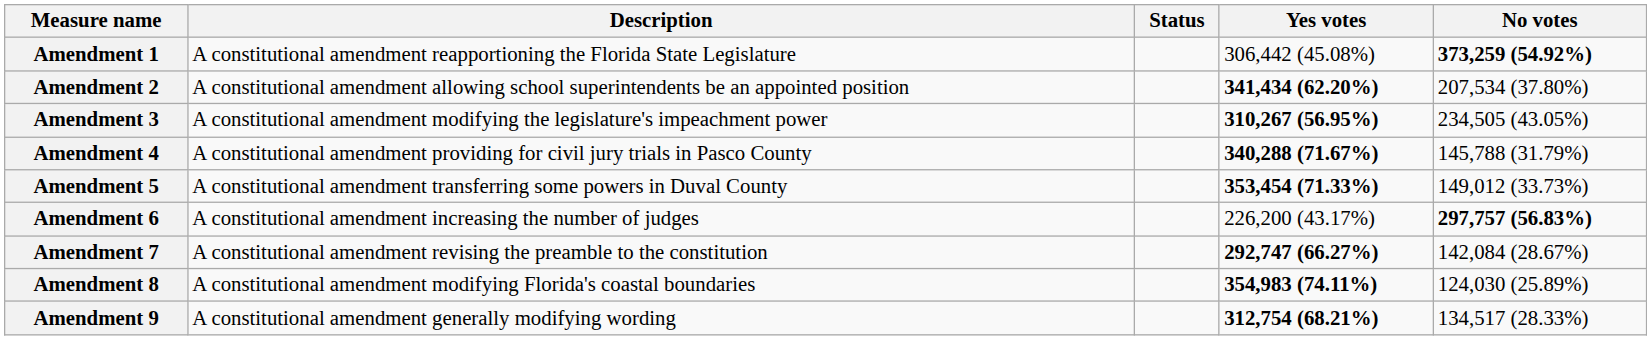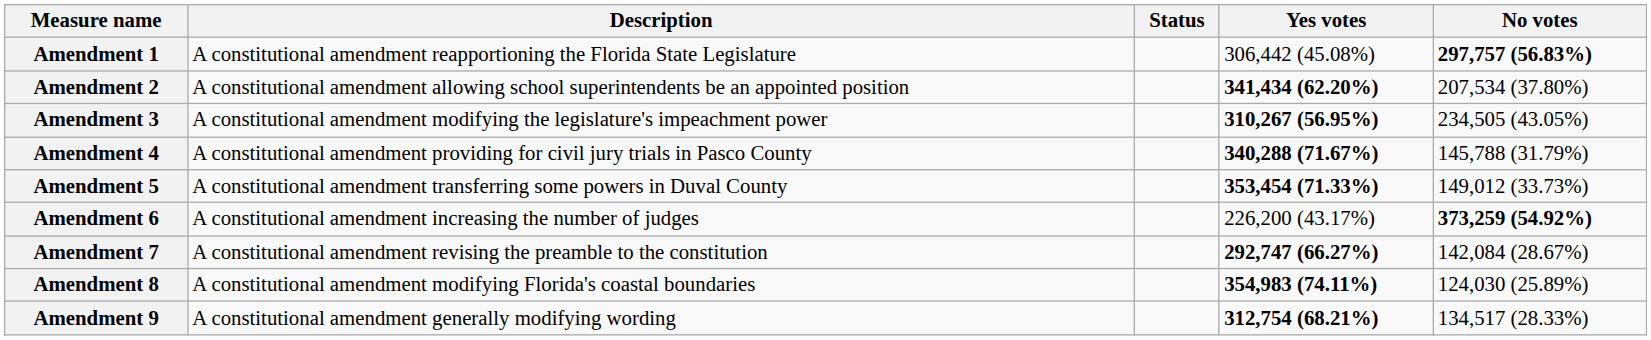 <table class="wikitable sortable plainrowheaders" style="width:100%">
 <tr>
 <th scope="col">Measure name</th>
 <th class="unsortable" scope="col">Description</th>
 <th scope="col">Status</th>
 <th scope="col">Yes votes</th>
 <th scope="col">No votes</th>
 </tr>
 <tr>
 <th scope="row">Amendment 1</th>
 <td>A constitutional amendment reapportioning the Florida State Legislature</td>
 <td></td>
 <td>306,442 (45.08%)</td>
-<td><strong>373,259 (54.92%)</strong></td>
+<td><strong>297,757 (56.83%)</strong></td>
 </tr>
 <tr>
 <th scope="row">Amendment 2</th>
 <td>A constitutional amendment allowing school superintendents be an appointed position</td>
 <td></td>
 <td><strong>341,434 (62.20%)</strong></td>
 <td>207,534 (37.80%)</td>
 </tr>
 <tr>
 <th scope="row">Amendment 3</th>
 <td>A constitutional amendment modifying the legislature's impeachment power</td>
 <td></td>
 <td><strong>310,267 (56.95%)</strong></td>
 <td>234,505 (43.05%)</td>
 </tr>
 <tr>
 <th scope="row">Amendment 4</th>
 <td>A constitutional amendment providing for civil jury trials in Pasco County</td>
 <td></td>
 <td><strong>340,288 (71.67%)</strong></td>
 <td>145,788 (31.79%)</td>
 </tr>
 <tr>
 <th scope="row">Amendment 5</th>
 <td>A constitutional amendment transferring some powers in Duval County</td>
 <td></td>
 <td><strong>353,454 (71.33%)</strong></td>
 <td>149,012 (33.73%)</td>
 </tr>
 <tr>
 <th scope="row">Amendment 6</th>
 <td>A constitutional amendment increasing the number of judges</td>
 <td></td>
 <td>226,200 (43.17%)</td>
-<td><strong>297,757 (56.83%)</strong></td>
+<td><strong>373,259 (54.92%)</strong></td>
 </tr>
 <tr>
 <th scope="row">Amendment 7</th>
 <td>A constitutional amendment revising the preamble to the constitution</td>
 <td></td>
 <td><strong>292,747 (66.27%)</strong></td>
 <td>142,084 (28.67%)</td>
 </tr>
 <tr>
 <th scope="row">Amendment 8</th>
 <td>A constitutional amendment modifying Florida's coastal boundaries</td>
 <td></td>
 <td><strong>354,983 (74.11%)</strong></td>
 <td>124,030 (25.89%)</td>
 </tr>
 <tr>
 <th scope="row">Amendment 9</th>
 <td>A constitutional amendment generally modifying wording</td>
 <td></td>
 <td><strong>312,754 (68.21%)</strong></td>
 <td>134,517 (28.33%)</td>
 </tr>
 </table>
